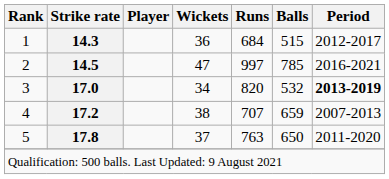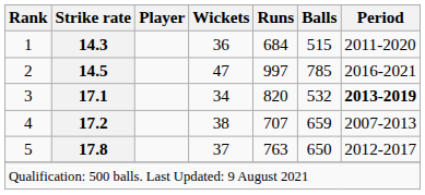 <table class="wikitable plainrowheaders sortable">
 <tr>
 <th scope=col>Rank</th>
 <th scope=col>Strike rate</th>
 <th scope=col>Player</th>
 <th scope=col>Wickets</th>
 <th scope=col>Runs</th>
 <th scope=col>Balls</th>
 <th scope=col>Period</th>
 </tr>
 <tr>
 <td align=center>1</td>
 <th scope=row style=text-align:center;>14.3</th>
 <td></td>
 <td align=center>36</td>
 <td align=center>684</td>
 <td align=center>515</td>
-<td>2012-2017</td>
+<td>2011-2020</td>
 </tr>
 <tr>
 <td align=center>2</td>
 <th scope=row style=text-align:center;>14.5</th>
 <td> </td>
 <td align=center>47</td>
 <td align=center>997</td>
 <td align=center>785</td>
 <td>2016-2021</td>
 </tr>
 <tr>
 <td align=center>3</td>
-<th scope=row style=text-align:center;>17.0</th>
+<th scope=row style=text-align:center;>17.1</th>
 <td></td>
 <td align=center>34</td>
 <td align=center>820</td>
 <td align=center>532</td>
 <td><strong>2013-2019</strong></td>
 </tr>
 <tr>
 <td align=center>4</td>
 <th scope=row style=text-align:center;>17.2</th>
 <td></td>
 <td align=center>38</td>
 <td align=center>707</td>
 <td align=center>659</td>
 <td>2007-2013</td>
 </tr>
 <tr>
 <td align=center>5</td>
 <th scope=row style=text-align:center;>17.8</th>
 <td> </td>
 <td align=center>37</td>
 <td align=center>763</td>
 <td align=center>650</td>
-<td>2011-2020</td>
+<td>2012-2017</td>
 </tr>
 <tr>
 </tr>
 <tr class=sortbottom>
 <td colspan=7><small>Qualification: 500 balls. Last Updated: 9 August 2021</small></td>
 </tr>
 </table>
